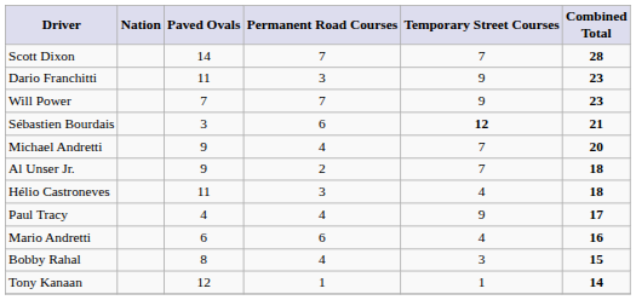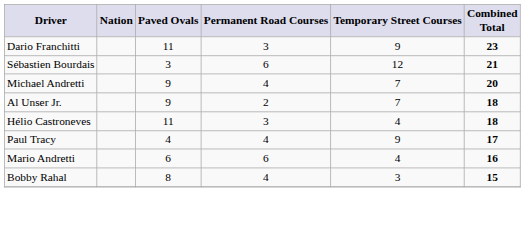 <table class="wikitable sortable" style="margin-top:0; text-align:center; font-size:90%;">
 <tr>
 <th style="background:#dde;">Driver</th>
 <th style="background:#dde;">Nation</th>
 <th style="background:#dde;">Paved Ovals</th>
 <th style="background:#dde;">Permanent Road Courses</th>
 <th style="background:#dde;">Temporary Street Courses</th>
 <th style="background:#dde;">Combined<br>Total</th>
 </tr>
 <tr>
-<td align="left">Scott Dixon</td>
-<td></td>
-<td>14</td>
-<td>7</td>
-<td>7</td>
-<td><strong>28</strong></td>
-</tr>
-<tr>
 <td align="left">Dario Franchitti</td>
 <td></td>
 <td>11</td>
 <td>3</td>
 <td>9</td>
 <td><strong>23</strong></td>
 </tr>
 <tr>
-<td align="left">Will Power</td>
-<td></td>
-<td>7</td>
-<td>7</td>
-<td>9</td>
-<td><strong>23</strong></td>
-</tr>
-<tr>
 <td align="left">Sébastien Bourdais</td>
 <td></td>
 <td>3</td>
 <td>6</td>
-<td><strong>12</strong></td>
+<td>12</td>
 <td><strong>21</strong></td>
 </tr>
 <tr>
 <td align="left">Michael Andretti</td>
 <td></td>
 <td>9</td>
 <td>4</td>
 <td>7</td>
 <td><strong>20</strong></td>
 </tr>
 <tr>
 <td align="left">Al Unser Jr.</td>
 <td></td>
 <td>9</td>
 <td>2</td>
 <td>7</td>
 <td><strong>18</strong></td>
 </tr>
 <tr>
 <td align="left">Hélio Castroneves</td>
 <td></td>
 <td>11</td>
 <td>3</td>
 <td>4</td>
 <td><strong>18</strong></td>
 </tr>
 <tr>
 <td align="left">Paul Tracy</td>
 <td></td>
 <td>4</td>
 <td>4</td>
 <td>9</td>
 <td><strong>17</strong></td>
 </tr>
 <tr>
 <td align="left">Mario Andretti</td>
 <td></td>
 <td>6</td>
 <td>6</td>
 <td>4</td>
 <td><strong>16</strong></td>
 </tr>
 <tr>
 <td align="left">Bobby Rahal</td>
 <td></td>
 <td>8</td>
 <td>4</td>
 <td>3</td>
 <td><strong>15</strong></td>
 </tr>
 <tr>
-<td align="left">Tony Kanaan</td>
-<td></td>
-<td>12</td>
-<td>1</td>
-<td>1</td>
-<td><strong>14</strong></td>
-</tr>
-<tr>
 </tr>
 </table>
